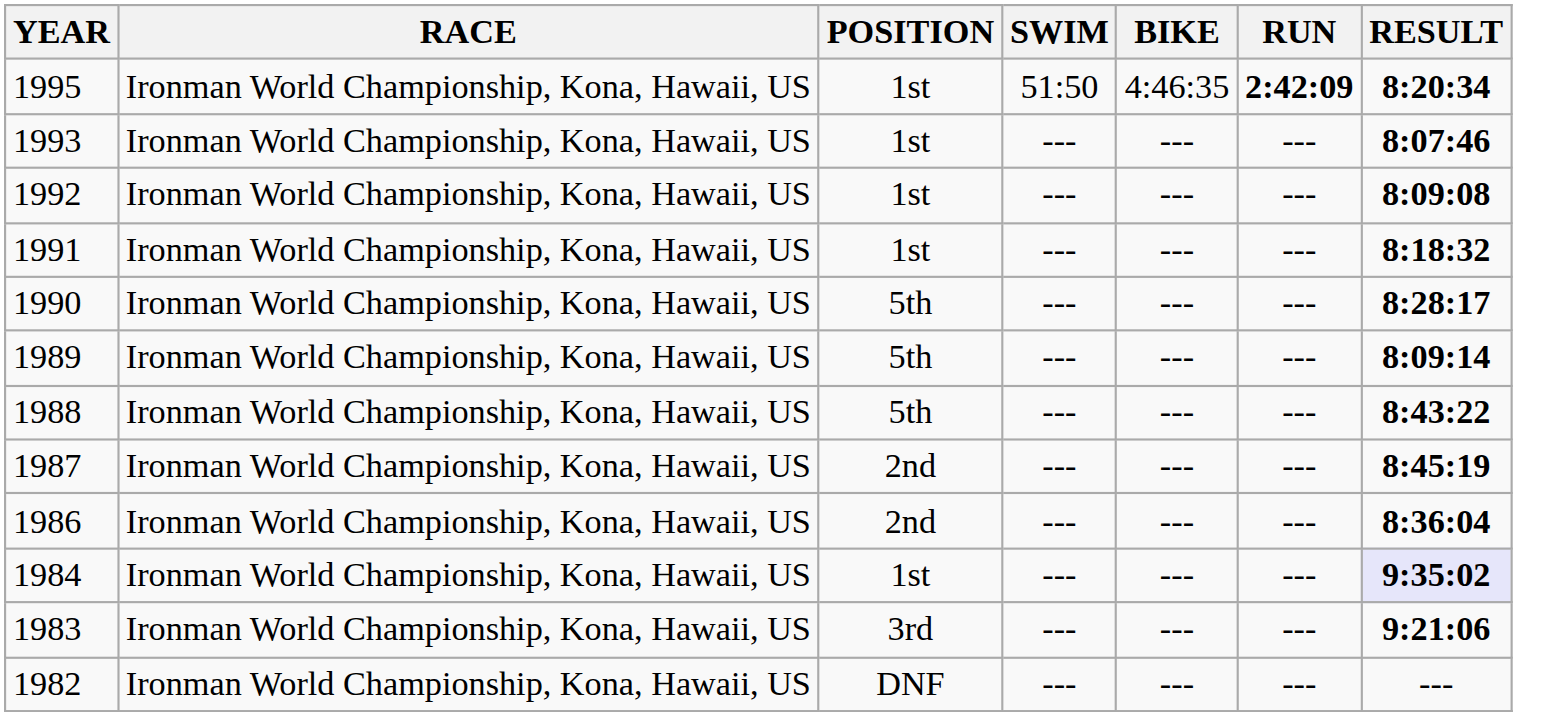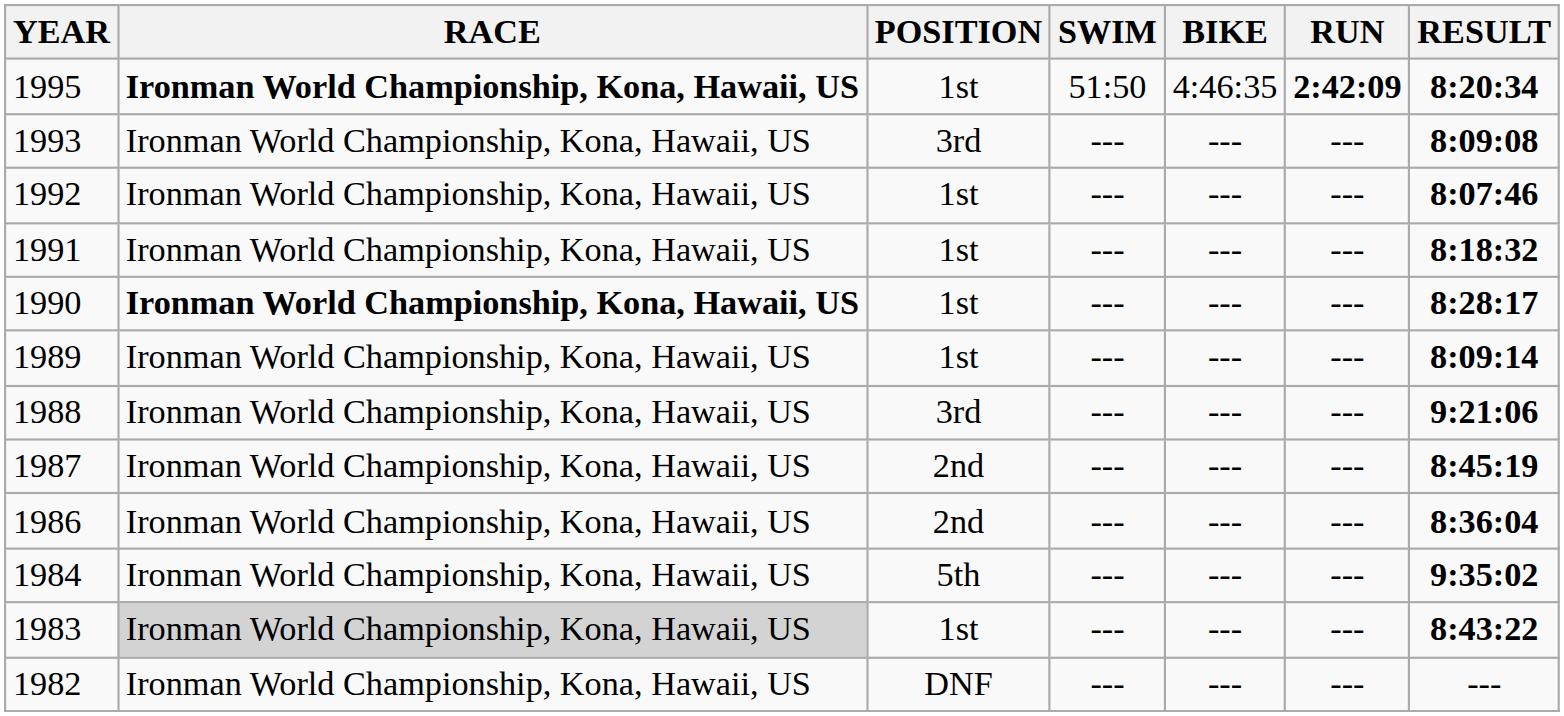 <table class="wikitable">
 <tr>
 <th>YEAR</th>
 <th>RACE</th>
 <th>POSITION</th>
 <th>SWIM</th>
 <th>BIKE</th>
 <th>RUN</th>
 <th>RESULT</th>
 </tr>
 <tr>
 <td>1995</td>
-<td>Ironman World Championship, Kona, Hawaii, US</td>
+<td><strong>Ironman World Championship, Kona, Hawaii, US</strong></td>
 <td align="center">1st</td>
 <td align="center">51:50</td>
 <td align="center">4:46:35</td>
 <td align="center"><strong>2:42:09</strong></td>
 <td align="center"><strong>8:20:34</strong></td>
 </tr>
 <tr>
 <td>1993</td>
 <td>Ironman World Championship, Kona, Hawaii, US</td>
-<td align="center">1st</td>
+<td align="center">3rd</td>
 <td align="center">---</td>
 <td align="center">---</td>
 <td align="center">---</td>
-<td align="center"><strong>8:07:46</strong></td>
+<td align="center"><strong>8:09:08</strong></td>
 </tr>
 <tr>
 <td>1992</td>
 <td>Ironman World Championship, Kona, Hawaii, US</td>
 <td align="center">1st</td>
 <td align="center">---</td>
 <td align="center">---</td>
 <td align="center">---</td>
-<td align="center"><strong>8:09:08</strong></td>
+<td align="center"><strong>8:07:46</strong></td>
 </tr>
 <tr>
 <td>1991</td>
 <td>Ironman World Championship, Kona, Hawaii, US</td>
 <td align="center">1st</td>
 <td align="center">---</td>
 <td align="center">---</td>
 <td align="center">---</td>
 <td align="center"><strong>8:18:32</strong></td>
 </tr>
 <tr>
 <td>1990</td>
-<td>Ironman World Championship, Kona, Hawaii, US</td>
-<td align="center">5th</td>
+<td><strong>Ironman World Championship, Kona, Hawaii, US</strong></td>
+<td align="center">1st</td>
 <td align="center">---</td>
 <td align="center">---</td>
 <td align="center">---</td>
 <td align="center"><strong>8:28:17</strong></td>
 </tr>
 <tr>
 <td>1989</td>
 <td>Ironman World Championship, Kona, Hawaii, US</td>
-<td align="center">5th</td>
+<td align="center">1st</td>
 <td align="center">---</td>
 <td align="center">---</td>
 <td align="center">---</td>
 <td align="center"><strong>8:09:14</strong></td>
 </tr>
 <tr>
 <td>1988</td>
 <td>Ironman World Championship, Kona, Hawaii, US</td>
-<td align="center">5th</td>
+<td align="center">3rd</td>
 <td align="center">---</td>
 <td align="center">---</td>
 <td align="center">---</td>
-<td align="center"><strong>8:43:22</strong></td>
+<td align="center"><strong>9:21:06</strong></td>
 </tr>
 <tr>
 <td>1987</td>
 <td>Ironman World Championship, Kona, Hawaii, US</td>
 <td align="center">2nd</td>
 <td align="center">---</td>
 <td align="center">---</td>
 <td align="center">---</td>
 <td align="center"><strong>8:45:19</strong></td>
 </tr>
 <tr>
 <td>1986</td>
 <td>Ironman World Championship, Kona, Hawaii, US</td>
 <td align="center">2nd</td>
 <td align="center">---</td>
 <td align="center">---</td>
 <td align="center">---</td>
 <td align="center"><strong>8:36:04</strong></td>
 </tr>
 <tr>
 <td>1984</td>
 <td>Ironman World Championship, Kona, Hawaii, US</td>
+<td align="center">5th</td>
+<td align="center">---</td>
+<td align="center">---</td>
+<td align="center">---</td>
+<td align="center"><strong>9:35:02</strong></td>
+</tr>
+<tr>
+<td>1983</td>
+<td style="background: lightgrey;">Ironman World Championship, Kona, Hawaii, US</td>
 <td align="center">1st</td>
 <td align="center">---</td>
 <td align="center">---</td>
 <td align="center">---</td>
-<td align="center" style="background: lavender;"><strong>9:35:02</strong></td>
-</tr>
-<tr>
-<td>1983</td>
-<td>Ironman World Championship, Kona, Hawaii, US</td>
-<td align="center">3rd</td>
-<td align="center">---</td>
-<td align="center">---</td>
-<td align="center">---</td>
-<td align="center"><strong>9:21:06</strong></td>
+<td align="center"><strong>8:43:22</strong></td>
 </tr>
 <tr>
 <td>1982</td>
 <td>Ironman World Championship, Kona, Hawaii, US</td>
 <td align="center">DNF</td>
 <td align="center">---</td>
 <td align="center">---</td>
 <td align="center">---</td>
 <td align="center">---</td>
 </tr>
 <tr>
 </tr>
 </table>
